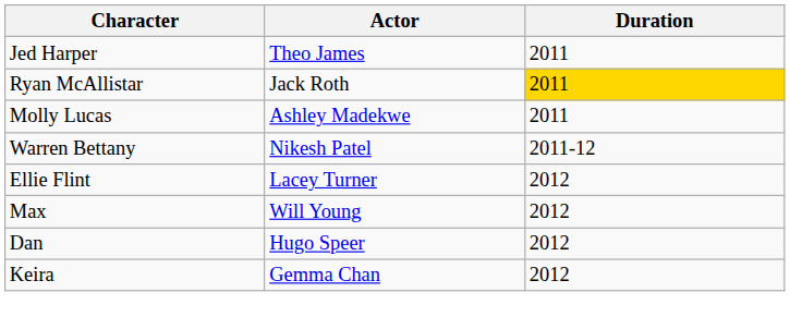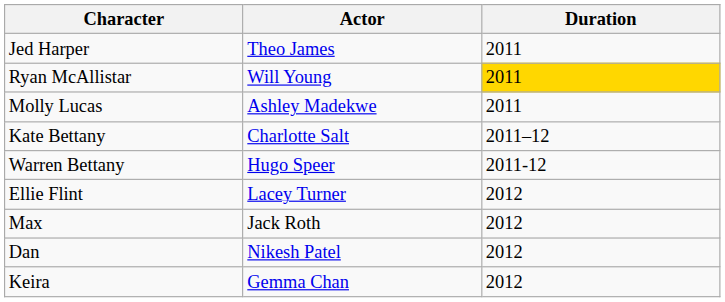 <table class="wikitable">
 <tr>
 <th width="200" scope="col">Character</th>
 <th width="200">Actor</th>
 <th width="200">Duration</th>
 </tr>
 <tr>
 <td>Jed Harper</td>
 <td><a href='#'>Theo James</a></td>
 <td>2011</td>
 </tr>
 <tr>
 <td>Ryan McAllistar</td>
-<td>Jack Roth</td>
+<td><a href='#'>Will Young</a></td>
 <td style="background: gold;">2011</td>
 </tr>
 <tr>
 <td>Molly Lucas</td>
 <td><a href='#'>Ashley Madekwe</a></td>
 <td>2011</td>
 </tr>
 <tr>
+<td>Kate Bettany</td>
+<td><a href='#'>Charlotte Salt</a></td>
+<td>2011–12</td>
+</tr>
+<tr>
 <td>Warren Bettany</td>
-<td><a href='#'>Nikesh Patel</a></td>
+<td><a href='#'>Hugo Speer</a></td>
 <td>2011-12</td>
 </tr>
 <tr>
 <td>Ellie Flint</td>
 <td><a href='#'>Lacey Turner</a></td>
 <td>2012</td>
 </tr>
 <tr>
 <td>Max</td>
-<td><a href='#'>Will Young</a></td>
+<td>Jack Roth</td>
 <td>2012</td>
 </tr>
 <tr>
 <td>Dan</td>
-<td><a href='#'>Hugo Speer</a></td>
+<td><a href='#'>Nikesh Patel</a></td>
 <td>2012</td>
 </tr>
 <tr>
 <td>Keira</td>
 <td><a href='#'>Gemma Chan</a></td>
 <td>2012</td>
 </tr>
 </table>
